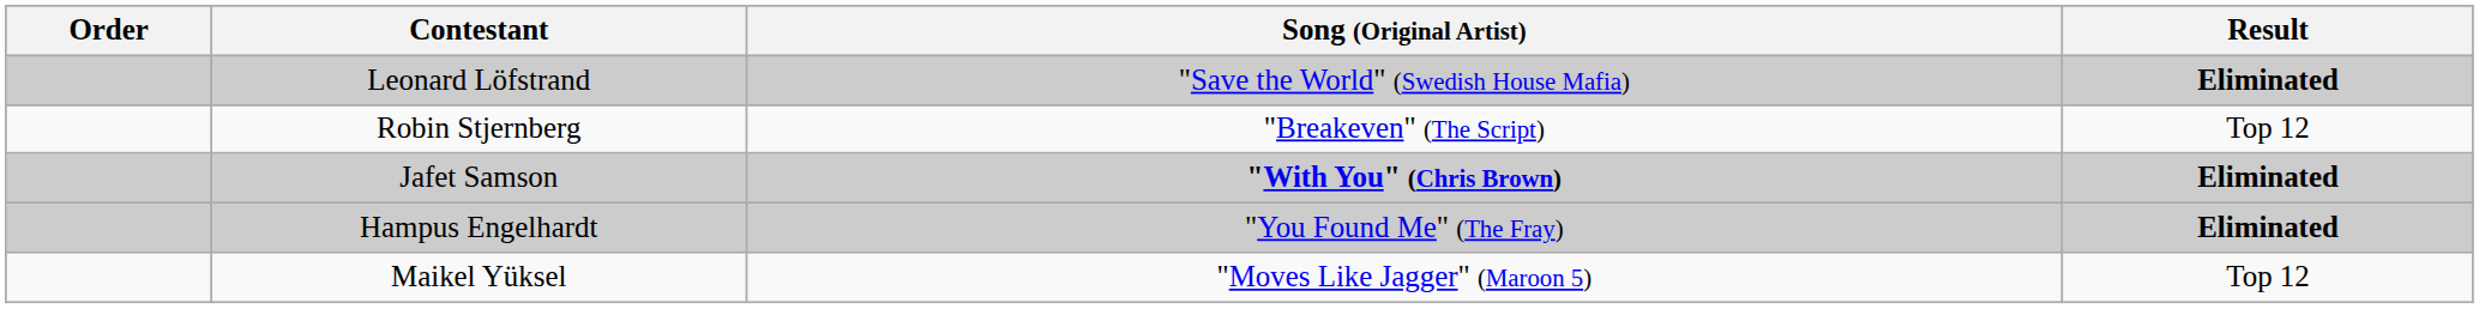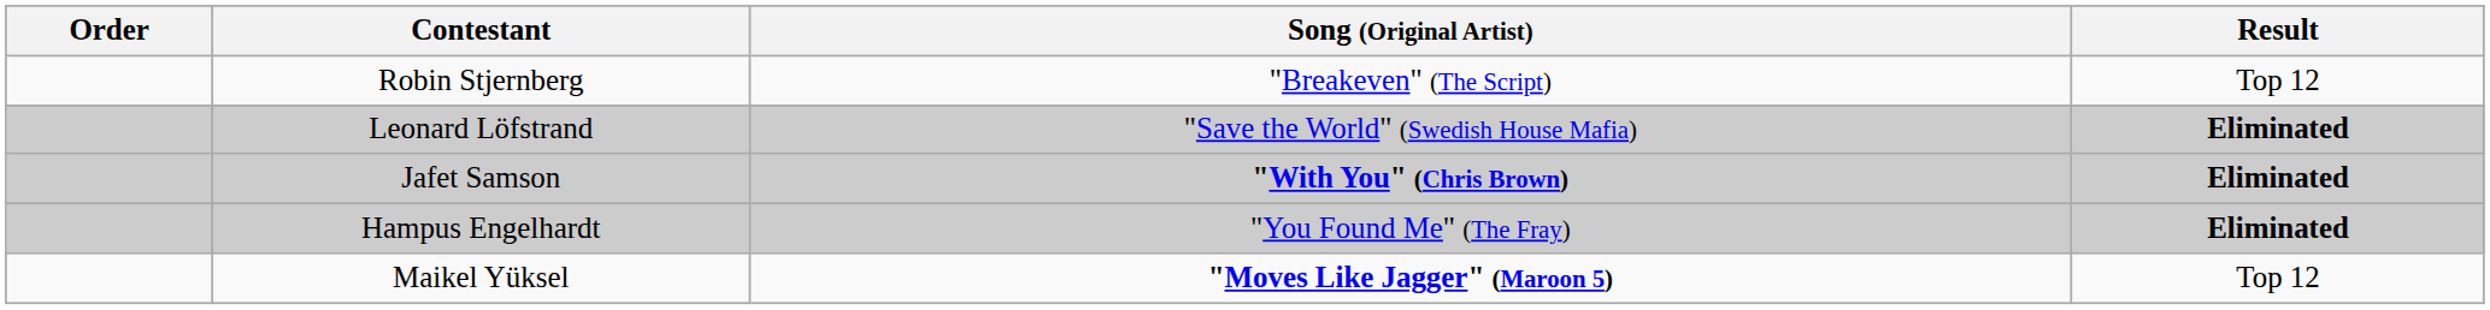 <table class="wikitable" style="font-size:90%; width:60%; text-align: center;">
 <tr>
 <th style="width:05%;">Order</th>
 <th style="width:13%;">Contestant</th>
 <th style="width:32%;">Song <small>(Original Artist)</small></th>
 <th style="width:10%;">Result</th>
 </tr>
+<tr>
+<td></td>
+<td>Robin Stjernberg</td>
+<td>"<a href='#'>Breakeven</a>" <small>(<a href='#'>The Script</a>)</small></td>
+<td>Top 12</td>
+</tr>
 <tr style="background:#ccc;">
 <td></td>
 <td>Leonard Löfstrand</td>
 <td>"<a href='#'>Save the World</a>" <small>(<a href='#'>Swedish House Mafia</a>)</small></td>
 <td><strong>Eliminated</strong></td>
-</tr>
-<tr>
-<td></td>
-<td>Robin Stjernberg</td>
-<td>"<a href='#'>Breakeven</a>" <small>(<a href='#'>The Script</a>)</small></td>
-<td>Top 12</td>
 </tr>
 <tr style="background:#ccc;">
 <td></td>
 <td>Jafet Samson</td>
 <td><strong>"<a href='#'>With You</a>" <small>(<a href='#'>Chris Brown</a>)</small></strong></td>
 <td><strong>Eliminated</strong></td>
 </tr>
 <tr style="background:#ccc;">
 <td></td>
 <td>Hampus Engelhardt</td>
 <td>"<a href='#'>You Found Me</a>" <small>(<a href='#'>The Fray</a>)</small></td>
 <td><strong>Eliminated</strong></td>
 </tr>
 <tr>
 <td></td>
 <td>Maikel Yüksel</td>
-<td>"<a href='#'>Moves Like Jagger</a>" <small>(<a href='#'>Maroon 5</a>)</small></td>
+<td><strong>"<a href='#'>Moves Like Jagger</a>" <small>(<a href='#'>Maroon 5</a>)</small></strong></td>
 <td>Top 12</td>
 </tr>
 </table>
